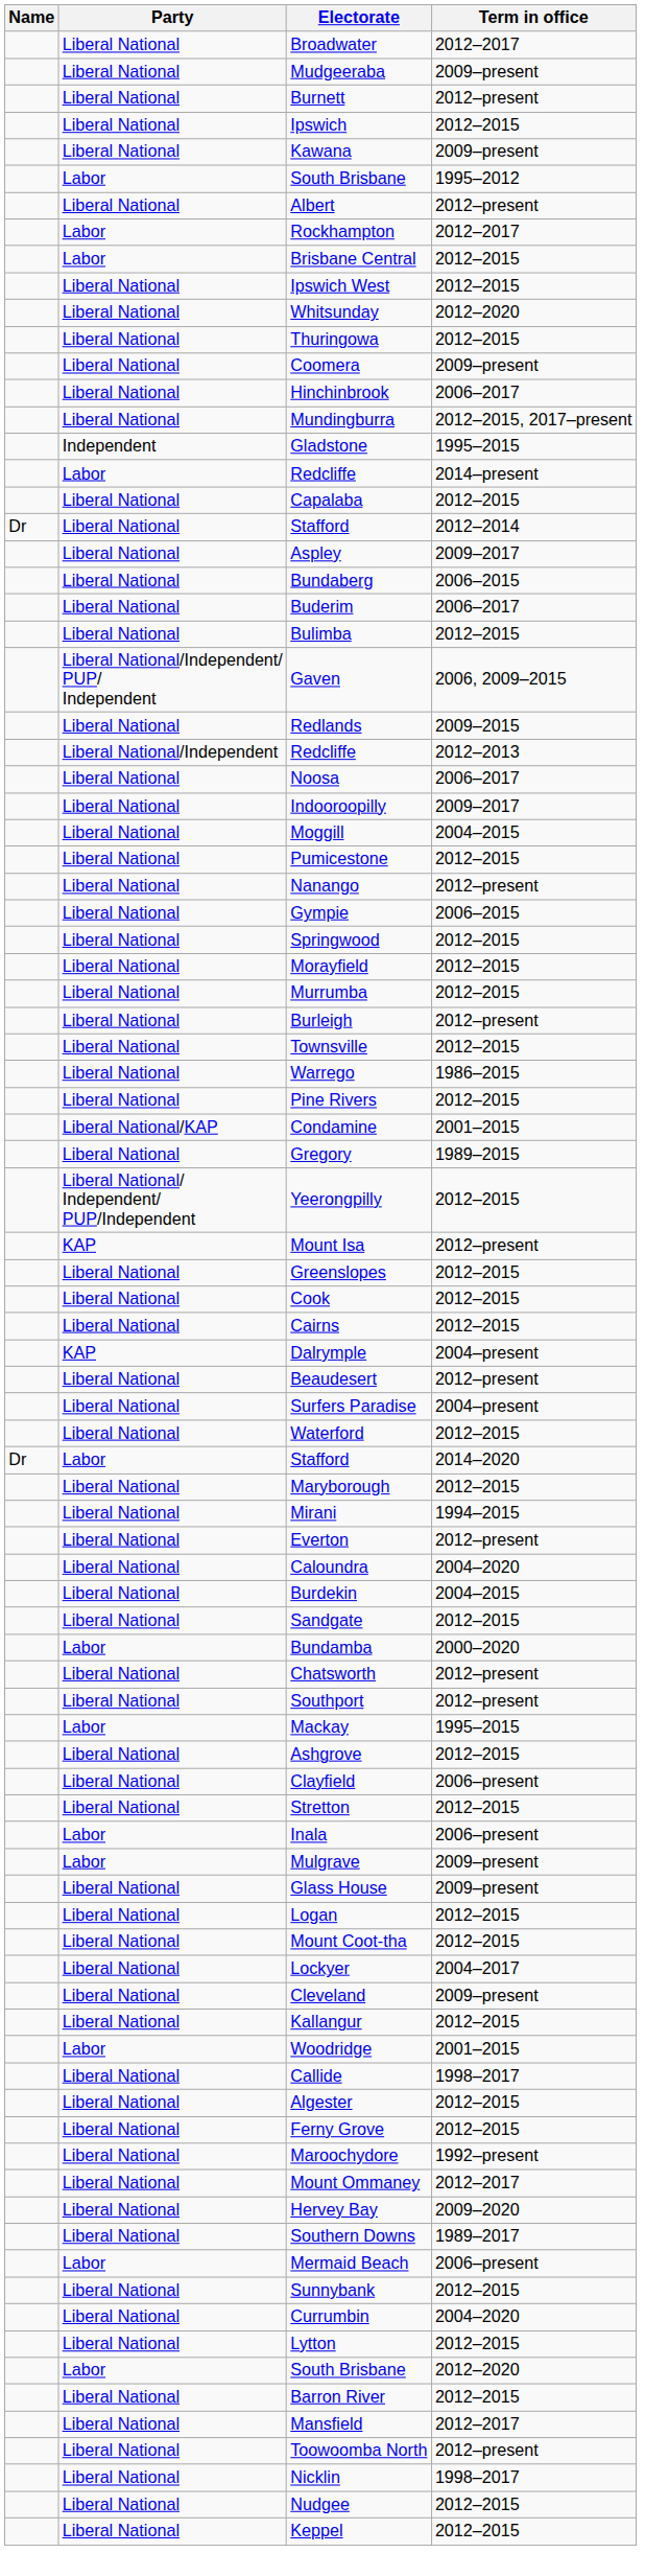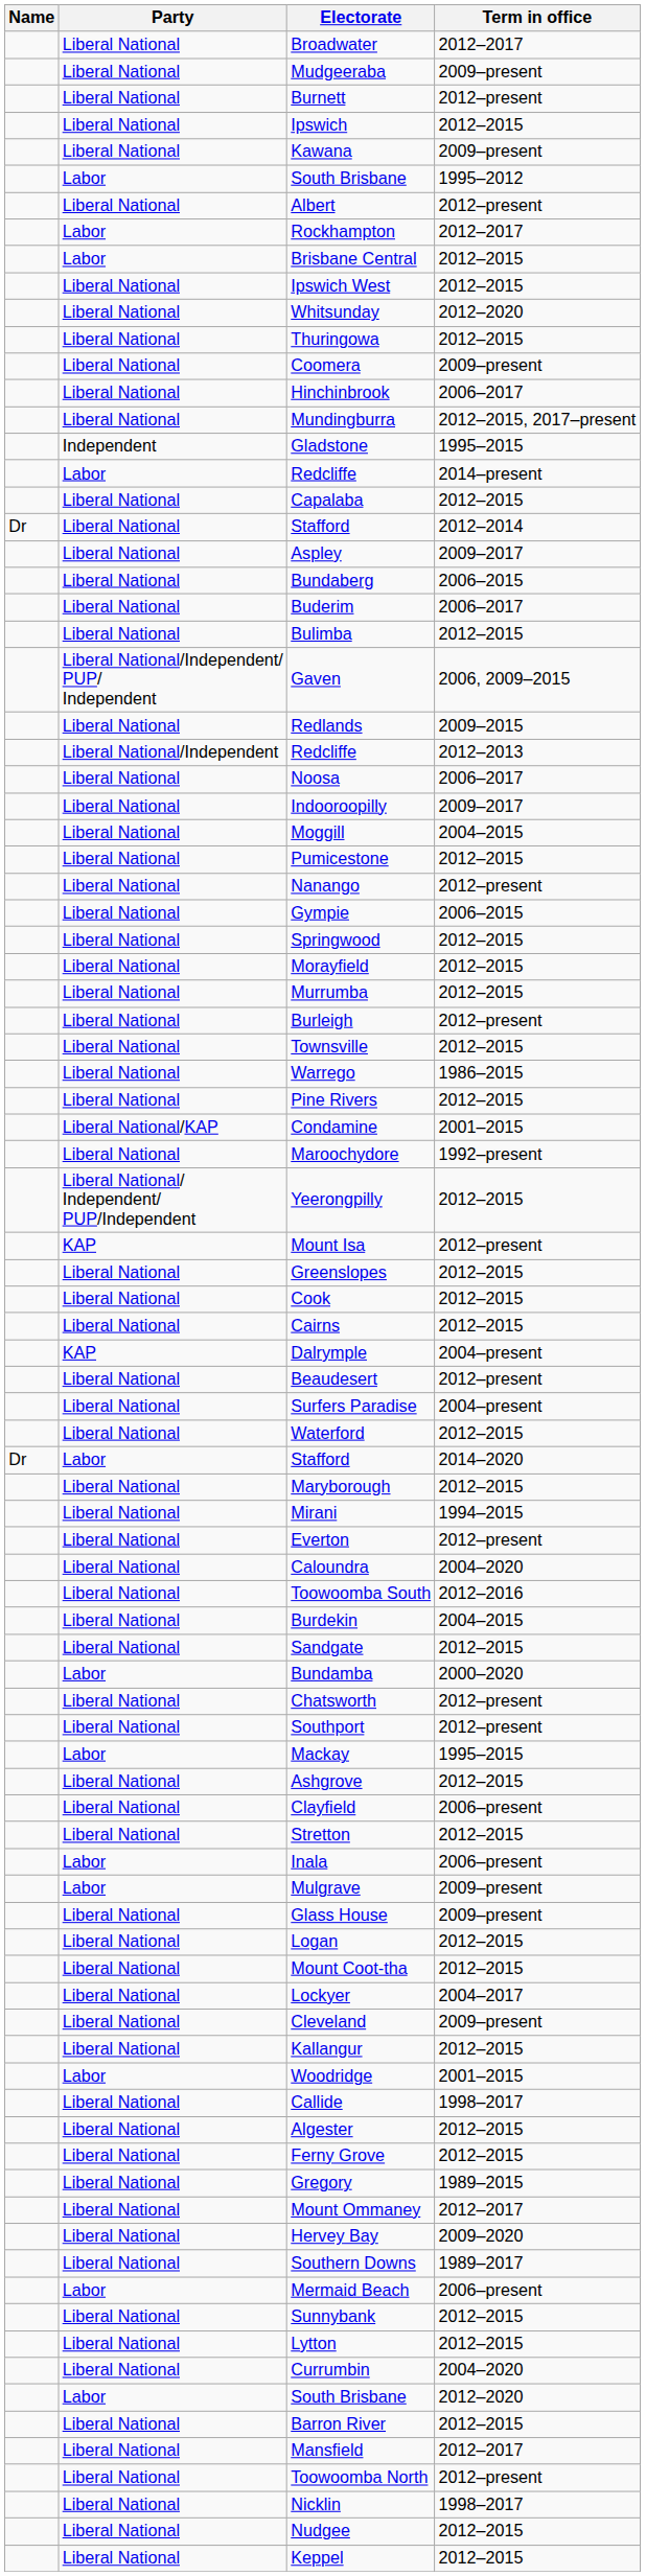 <table class="wikitable sortable">
 <tr>
 <th>Name</th>
 <th>Party</th>
 <th><a href='#'>Electorate</a></th>
 <th>Term in office</th>
 </tr>
 <tr>
 <td></td>
 <td><a href='#'>Liberal National</a></td>
 <td><a href='#'>Broadwater</a></td>
 <td>2012–2017</td>
 </tr>
 <tr>
 <td></td>
 <td><a href='#'>Liberal National</a></td>
 <td><a href='#'>Mudgeeraba</a></td>
 <td>2009–present</td>
 </tr>
 <tr>
 <td></td>
 <td><a href='#'>Liberal National</a></td>
 <td><a href='#'>Burnett</a></td>
 <td>2012–present</td>
 </tr>
 <tr>
 <td></td>
 <td><a href='#'>Liberal National</a></td>
 <td><a href='#'>Ipswich</a></td>
 <td>2012–2015</td>
 </tr>
 <tr>
 <td></td>
 <td><a href='#'>Liberal National</a></td>
 <td><a href='#'>Kawana</a></td>
 <td>2009–present</td>
 </tr>
 <tr>
 <td> </td>
 <td><a href='#'>Labor</a></td>
 <td><a href='#'>South Brisbane</a></td>
 <td>1995–2012</td>
 </tr>
 <tr>
 <td></td>
 <td><a href='#'>Liberal National</a></td>
 <td><a href='#'>Albert</a></td>
 <td>2012–present</td>
 </tr>
 <tr>
 <td></td>
 <td><a href='#'>Labor</a></td>
 <td><a href='#'>Rockhampton</a></td>
 <td>2012–2017</td>
 </tr>
 <tr>
 <td></td>
 <td><a href='#'>Labor</a></td>
 <td><a href='#'>Brisbane Central</a></td>
 <td>2012–2015</td>
 </tr>
 <tr>
 <td></td>
 <td><a href='#'>Liberal National</a></td>
 <td><a href='#'>Ipswich West</a></td>
 <td>2012–2015</td>
 </tr>
 <tr>
 <td></td>
 <td><a href='#'>Liberal National</a></td>
 <td><a href='#'>Whitsunday</a></td>
 <td>2012–2020</td>
 </tr>
 <tr>
 <td></td>
 <td><a href='#'>Liberal National</a></td>
 <td><a href='#'>Thuringowa</a></td>
 <td>2012–2015</td>
 </tr>
 <tr>
 <td></td>
 <td><a href='#'>Liberal National</a></td>
 <td><a href='#'>Coomera</a></td>
 <td>2009–present</td>
 </tr>
 <tr>
 <td></td>
 <td><a href='#'>Liberal National</a></td>
 <td><a href='#'>Hinchinbrook</a></td>
 <td>2006–2017</td>
 </tr>
 <tr>
 <td></td>
 <td><a href='#'>Liberal National</a></td>
 <td><a href='#'>Mundingburra</a></td>
 <td>2012–2015, 2017–present</td>
 </tr>
 <tr>
 <td></td>
 <td>Independent</td>
 <td><a href='#'>Gladstone</a></td>
 <td>1995–2015</td>
 </tr>
 <tr>
 <td> </td>
 <td><a href='#'>Labor</a></td>
 <td><a href='#'>Redcliffe</a></td>
 <td>2014–present</td>
 </tr>
 <tr>
 <td></td>
 <td><a href='#'>Liberal National</a></td>
 <td><a href='#'>Capalaba</a></td>
 <td>2012–2015</td>
 </tr>
 <tr>
 <td>Dr  </td>
 <td><a href='#'>Liberal National</a></td>
 <td><a href='#'>Stafford</a></td>
 <td>2012–2014</td>
 </tr>
 <tr>
 <td></td>
 <td><a href='#'>Liberal National</a></td>
 <td><a href='#'>Aspley</a></td>
 <td>2009–2017</td>
 </tr>
 <tr>
 <td></td>
 <td><a href='#'>Liberal National</a></td>
 <td><a href='#'>Bundaberg</a></td>
 <td>2006–2015</td>
 </tr>
 <tr>
 <td></td>
 <td><a href='#'>Liberal National</a></td>
 <td><a href='#'>Buderim</a></td>
 <td>2006–2017</td>
 </tr>
 <tr>
 <td></td>
 <td><a href='#'>Liberal National</a></td>
 <td><a href='#'>Bulimba</a></td>
 <td>2012–2015</td>
 </tr>
 <tr>
 <td></td>
 <td><a href='#'>Liberal National</a>/Independent/<br><a href='#'>PUP</a>/<br>Independent</td>
 <td><a href='#'>Gaven</a></td>
 <td>2006, 2009–2015</td>
 </tr>
 <tr>
 <td></td>
 <td><a href='#'>Liberal National</a></td>
 <td><a href='#'>Redlands</a></td>
 <td>2009–2015</td>
 </tr>
 <tr>
 <td></td>
 <td><a href='#'>Liberal National</a>/Independent</td>
 <td><a href='#'>Redcliffe</a></td>
 <td>2012–2013</td>
 </tr>
 <tr>
 <td></td>
 <td><a href='#'>Liberal National</a></td>
 <td><a href='#'>Noosa</a></td>
 <td>2006–2017</td>
 </tr>
 <tr>
 <td></td>
 <td><a href='#'>Liberal National</a></td>
 <td><a href='#'>Indooroopilly</a></td>
 <td>2009–2017</td>
 </tr>
 <tr>
 <td></td>
 <td><a href='#'>Liberal National</a></td>
 <td><a href='#'>Moggill</a></td>
 <td>2004–2015</td>
 </tr>
 <tr>
 <td></td>
 <td><a href='#'>Liberal National</a></td>
 <td><a href='#'>Pumicestone</a></td>
 <td>2012–2015</td>
 </tr>
 <tr>
 <td></td>
 <td><a href='#'>Liberal National</a></td>
 <td><a href='#'>Nanango</a></td>
 <td>2012–present</td>
 </tr>
 <tr>
 <td></td>
 <td><a href='#'>Liberal National</a></td>
 <td><a href='#'>Gympie</a></td>
 <td>2006–2015</td>
 </tr>
 <tr>
 <td></td>
 <td><a href='#'>Liberal National</a></td>
 <td><a href='#'>Springwood</a></td>
 <td>2012–2015</td>
 </tr>
 <tr>
 <td></td>
 <td><a href='#'>Liberal National</a></td>
 <td><a href='#'>Morayfield</a></td>
 <td>2012–2015</td>
 </tr>
 <tr>
 <td></td>
 <td><a href='#'>Liberal National</a></td>
 <td><a href='#'>Murrumba</a></td>
 <td>2012–2015</td>
 </tr>
 <tr>
 <td></td>
 <td><a href='#'>Liberal National</a></td>
 <td><a href='#'>Burleigh</a></td>
 <td>2012–present</td>
 </tr>
 <tr>
 <td></td>
 <td><a href='#'>Liberal National</a></td>
 <td><a href='#'>Townsville</a></td>
 <td>2012–2015</td>
 </tr>
 <tr>
 <td></td>
 <td><a href='#'>Liberal National</a></td>
 <td><a href='#'>Warrego</a></td>
 <td>1986–2015</td>
 </tr>
 <tr>
 <td></td>
 <td><a href='#'>Liberal National</a></td>
 <td><a href='#'>Pine Rivers</a></td>
 <td>2012–2015</td>
 </tr>
 <tr>
 <td></td>
 <td><a href='#'>Liberal National</a>/<a href='#'>KAP</a></td>
 <td><a href='#'>Condamine</a></td>
 <td>2001–2015</td>
 </tr>
 <tr>
 <td></td>
 <td><a href='#'>Liberal National</a></td>
-<td><a href='#'>Gregory</a></td>
-<td>1989–2015</td>
+<td><a href='#'>Maroochydore</a></td>
+<td>1992–present</td>
 </tr>
 <tr>
 <td></td>
 <td><a href='#'>Liberal National</a>/<br>Independent/<br><a href='#'>PUP</a>/Independent</td>
 <td><a href='#'>Yeerongpilly</a></td>
 <td>2012–2015</td>
 </tr>
 <tr>
 <td></td>
 <td><a href='#'>KAP</a></td>
 <td><a href='#'>Mount Isa</a></td>
 <td>2012–present</td>
 </tr>
 <tr>
 <td></td>
 <td><a href='#'>Liberal National</a></td>
 <td><a href='#'>Greenslopes</a></td>
 <td>2012–2015</td>
 </tr>
 <tr>
 <td></td>
 <td><a href='#'>Liberal National</a></td>
 <td><a href='#'>Cook</a></td>
 <td>2012–2015</td>
 </tr>
 <tr>
 <td></td>
 <td><a href='#'>Liberal National</a></td>
 <td><a href='#'>Cairns</a></td>
 <td>2012–2015</td>
 </tr>
 <tr>
 <td></td>
 <td><a href='#'>KAP</a></td>
 <td><a href='#'>Dalrymple</a></td>
 <td>2004–present</td>
 </tr>
 <tr>
 <td></td>
 <td><a href='#'>Liberal National</a></td>
 <td><a href='#'>Beaudesert</a></td>
 <td>2012–present</td>
 </tr>
 <tr>
 <td></td>
 <td><a href='#'>Liberal National</a></td>
 <td><a href='#'>Surfers Paradise</a></td>
 <td>2004–present</td>
 </tr>
 <tr>
 <td></td>
 <td><a href='#'>Liberal National</a></td>
 <td><a href='#'>Waterford</a></td>
 <td>2012–2015</td>
 </tr>
 <tr>
 <td>Dr  </td>
 <td><a href='#'>Labor</a></td>
 <td><a href='#'>Stafford</a></td>
 <td>2014–2020</td>
 </tr>
 <tr>
 <td></td>
 <td><a href='#'>Liberal National</a></td>
 <td><a href='#'>Maryborough</a></td>
 <td>2012–2015</td>
 </tr>
 <tr>
 <td></td>
 <td><a href='#'>Liberal National</a></td>
 <td><a href='#'>Mirani</a></td>
 <td>1994–2015</td>
 </tr>
 <tr>
 <td></td>
 <td><a href='#'>Liberal National</a></td>
 <td><a href='#'>Everton</a></td>
 <td>2012–present</td>
 </tr>
 <tr>
 <td></td>
 <td><a href='#'>Liberal National</a></td>
 <td><a href='#'>Caloundra</a></td>
 <td>2004–2020</td>
+</tr>
+<tr>
+<td></td>
+<td><a href='#'>Liberal National</a></td>
+<td><a href='#'>Toowoomba South</a></td>
+<td>2012–2016</td>
 </tr>
 <tr>
 <td></td>
 <td><a href='#'>Liberal National</a></td>
 <td><a href='#'>Burdekin</a></td>
 <td>2004–2015</td>
 </tr>
 <tr>
 <td></td>
 <td><a href='#'>Liberal National</a></td>
 <td><a href='#'>Sandgate</a></td>
 <td>2012–2015</td>
 </tr>
 <tr>
 <td></td>
 <td><a href='#'>Labor</a></td>
 <td><a href='#'>Bundamba</a></td>
 <td>2000–2020</td>
 </tr>
 <tr>
 <td></td>
 <td><a href='#'>Liberal National</a></td>
 <td><a href='#'>Chatsworth</a></td>
 <td>2012–present</td>
 </tr>
 <tr>
 <td></td>
 <td><a href='#'>Liberal National</a></td>
 <td><a href='#'>Southport</a></td>
 <td>2012–present</td>
 </tr>
 <tr>
 <td></td>
 <td><a href='#'>Labor</a></td>
 <td><a href='#'>Mackay</a></td>
 <td>1995–2015</td>
 </tr>
 <tr>
 <td></td>
 <td><a href='#'>Liberal National</a></td>
 <td><a href='#'>Ashgrove</a></td>
 <td>2012–2015</td>
 </tr>
 <tr>
 <td></td>
 <td><a href='#'>Liberal National</a></td>
 <td><a href='#'>Clayfield</a></td>
 <td>2006–present</td>
 </tr>
 <tr>
 <td></td>
 <td><a href='#'>Liberal National</a></td>
 <td><a href='#'>Stretton</a></td>
 <td>2012–2015</td>
 </tr>
 <tr>
 <td></td>
 <td><a href='#'>Labor</a></td>
 <td><a href='#'>Inala</a></td>
 <td>2006–present</td>
 </tr>
 <tr>
 <td></td>
 <td><a href='#'>Labor</a></td>
 <td><a href='#'>Mulgrave</a></td>
 <td>2009–present</td>
 </tr>
 <tr>
 <td></td>
 <td><a href='#'>Liberal National</a></td>
 <td><a href='#'>Glass House</a></td>
 <td>2009–present</td>
 </tr>
 <tr>
 <td></td>
 <td><a href='#'>Liberal National</a></td>
 <td><a href='#'>Logan</a></td>
 <td>2012–2015</td>
 </tr>
 <tr>
 <td></td>
 <td><a href='#'>Liberal National</a></td>
 <td><a href='#'>Mount Coot-tha</a></td>
 <td>2012–2015</td>
 </tr>
 <tr>
 <td></td>
 <td><a href='#'>Liberal National</a></td>
 <td><a href='#'>Lockyer</a></td>
 <td>2004–2017</td>
 </tr>
 <tr>
 <td></td>
 <td><a href='#'>Liberal National</a></td>
 <td><a href='#'>Cleveland</a></td>
 <td>2009–present</td>
 </tr>
 <tr>
 <td></td>
 <td><a href='#'>Liberal National</a></td>
 <td><a href='#'>Kallangur</a></td>
 <td>2012–2015</td>
 </tr>
 <tr>
 <td></td>
 <td><a href='#'>Labor</a></td>
 <td><a href='#'>Woodridge</a></td>
 <td>2001–2015</td>
 </tr>
 <tr>
 <td></td>
 <td><a href='#'>Liberal National</a></td>
 <td><a href='#'>Callide</a></td>
 <td>1998–2017</td>
 </tr>
 <tr>
 <td></td>
 <td><a href='#'>Liberal National</a></td>
 <td><a href='#'>Algester</a></td>
 <td>2012–2015</td>
 </tr>
 <tr>
 <td></td>
 <td><a href='#'>Liberal National</a></td>
 <td><a href='#'>Ferny Grove</a></td>
 <td>2012–2015</td>
 </tr>
 <tr>
 <td></td>
 <td><a href='#'>Liberal National</a></td>
-<td><a href='#'>Maroochydore</a></td>
-<td>1992–present</td>
+<td><a href='#'>Gregory</a></td>
+<td>1989–2015</td>
 </tr>
 <tr>
 <td></td>
 <td><a href='#'>Liberal National</a></td>
 <td><a href='#'>Mount Ommaney</a></td>
 <td>2012–2017</td>
 </tr>
 <tr>
 <td></td>
 <td><a href='#'>Liberal National</a></td>
 <td><a href='#'>Hervey Bay</a></td>
 <td>2009–2020</td>
 </tr>
 <tr>
 <td></td>
 <td><a href='#'>Liberal National</a></td>
 <td><a href='#'>Southern Downs</a></td>
 <td>1989–2017</td>
 </tr>
 <tr>
 <td></td>
 <td><a href='#'>Labor</a></td>
 <td><a href='#'>Mermaid Beach</a></td>
 <td>2006–present</td>
 </tr>
 <tr>
 <td></td>
 <td><a href='#'>Liberal National</a></td>
 <td><a href='#'>Sunnybank</a></td>
 <td>2012–2015</td>
 </tr>
 <tr>
 <td></td>
 <td><a href='#'>Liberal National</a></td>
-<td><a href='#'>Currumbin</a></td>
-<td>2004–2020</td>
+<td><a href='#'>Lytton</a></td>
+<td>2012–2015</td>
 </tr>
 <tr>
 <td></td>
 <td><a href='#'>Liberal National</a></td>
-<td><a href='#'>Lytton</a></td>
-<td>2012–2015</td>
+<td><a href='#'>Currumbin</a></td>
+<td>2004–2020</td>
 </tr>
 <tr>
 <td> </td>
 <td><a href='#'>Labor</a></td>
 <td><a href='#'>South Brisbane</a></td>
 <td>2012–2020</td>
 </tr>
 <tr>
 <td></td>
 <td><a href='#'>Liberal National</a></td>
 <td><a href='#'>Barron River</a></td>
 <td>2012–2015</td>
 </tr>
 <tr>
 <td></td>
 <td><a href='#'>Liberal National</a></td>
 <td><a href='#'>Mansfield</a></td>
 <td>2012–2017</td>
 </tr>
 <tr>
 <td></td>
 <td><a href='#'>Liberal National</a></td>
 <td><a href='#'>Toowoomba North</a></td>
 <td>2012–present</td>
 </tr>
 <tr>
 <td></td>
 <td><a href='#'>Liberal National</a></td>
 <td><a href='#'>Nicklin</a></td>
 <td>1998–2017</td>
 </tr>
 <tr>
 <td></td>
 <td><a href='#'>Liberal National</a></td>
 <td><a href='#'>Nudgee</a></td>
 <td>2012–2015</td>
 </tr>
 <tr>
 <td></td>
 <td><a href='#'>Liberal National</a></td>
 <td><a href='#'>Keppel</a></td>
 <td>2012–2015</td>
 </tr>
 </table>
